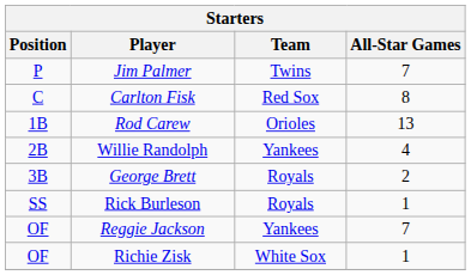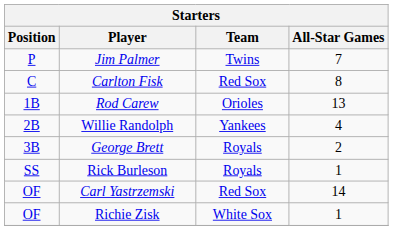 <table class="wikitable" style="font-size: 100%; text-align:center;">
 <tr>
 <th colspan="4">Starters</th>
 </tr>
 <tr>
 <th>Position</th>
 <th width="150">Player</th>
 <th width="100">Team</th>
 <th>All-Star Games</th>
 </tr>
 <tr>
 <td><a href='#'>P</a></td>
 <td><em><a href='#'>Jim Palmer</a></em></td>
 <td><a href='#'>Twins</a></td>
 <td>7</td>
 </tr>
 <tr>
 <td><a href='#'>C</a></td>
 <td><em><a href='#'>Carlton Fisk</a></em></td>
 <td><a href='#'>Red Sox</a></td>
 <td>8</td>
 </tr>
 <tr>
 <td><a href='#'>1B</a></td>
 <td><em><a href='#'>Rod Carew</a></em></td>
 <td><a href='#'>Orioles</a></td>
 <td>13</td>
 </tr>
 <tr>
 <td><a href='#'>2B</a></td>
 <td><a href='#'>Willie Randolph</a></td>
 <td><a href='#'>Yankees</a></td>
 <td>4</td>
 </tr>
 <tr>
 <td><a href='#'>3B</a></td>
 <td><em><a href='#'>George Brett</a></em></td>
 <td><a href='#'>Royals</a></td>
 <td>2</td>
 </tr>
 <tr>
 <td><a href='#'>SS</a></td>
 <td><a href='#'>Rick Burleson</a></td>
 <td><a href='#'>Royals</a></td>
 <td>1</td>
 </tr>
 <tr>
 <td><a href='#'>OF</a></td>
-<td><em><a href='#'>Reggie Jackson</a></em></td>
-<td><a href='#'>Yankees</a></td>
-<td>7</td>
+<td><em><a href='#'>Carl Yastrzemski</a></em></td>
+<td><a href='#'>Red Sox</a></td>
+<td>14</td>
 </tr>
 <tr>
 <td><a href='#'>OF</a></td>
 <td><a href='#'>Richie Zisk</a></td>
 <td><a href='#'>White Sox</a></td>
 <td>1</td>
 </tr>
 <tr>
 </tr>
 </table>
